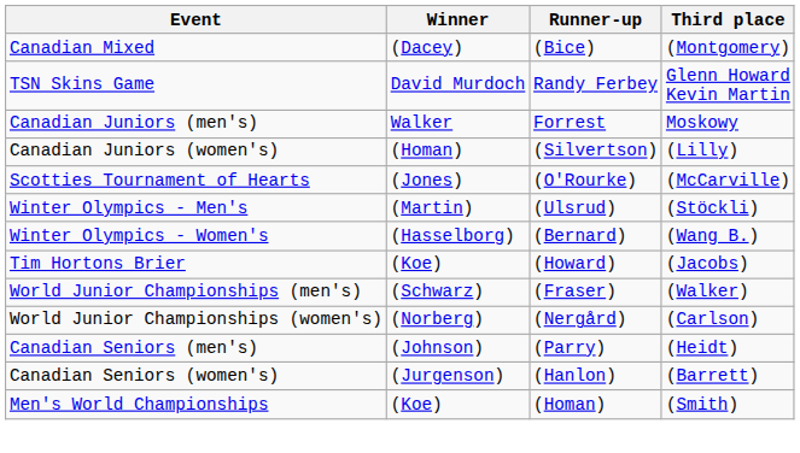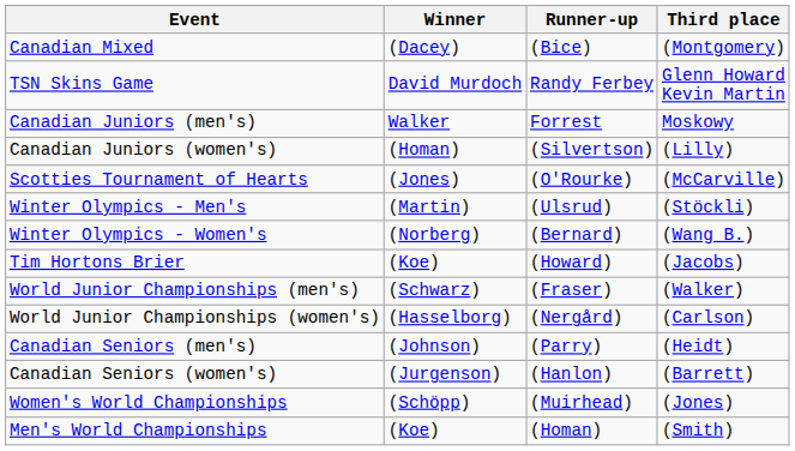 <table class="wikitable">
 <tr>
 <th>Event</th>
 <th>Winner</th>
 <th>Runner-up</th>
 <th>Third place</th>
 </tr>
 <tr>
 <td><a href='#'>Canadian Mixed</a></td>
 <td> (<a href='#'>Dacey</a>)</td>
 <td> (<a href='#'>Bice</a>)</td>
 <td> (<a href='#'>Montgomery</a>)</td>
 </tr>
 <tr>
 <td><a href='#'>TSN Skins Game</a></td>
 <td> <a href='#'>David Murdoch</a></td>
 <td> <a href='#'>Randy Ferbey</a></td>
 <td> <a href='#'>Glenn Howard</a> <br>  <a href='#'>Kevin Martin</a></td>
 </tr>
 <tr>
 <td><a href='#'>Canadian Juniors</a> (men's)</td>
 <td> <a href='#'>Walker</a></td>
 <td> <a href='#'>Forrest</a></td>
 <td> <a href='#'>Moskowy</a></td>
 </tr>
 <tr>
 <td>Canadian Juniors (women's)</td>
 <td> (<a href='#'>Homan</a>)</td>
 <td> (<a href='#'>Silvertson</a>)</td>
 <td> (<a href='#'>Lilly</a>)</td>
 </tr>
 <tr>
 <td><a href='#'>Scotties Tournament of Hearts</a></td>
 <td> (<a href='#'>Jones</a>)</td>
 <td> (<a href='#'>O'Rourke</a>)</td>
 <td> (<a href='#'>McCarville</a>)</td>
 </tr>
 <tr>
 <td><a href='#'>Winter Olympics - Men's</a></td>
 <td> (<a href='#'>Martin</a>)</td>
 <td> (<a href='#'>Ulsrud</a>)</td>
 <td> (<a href='#'>Stöckli</a>)</td>
 </tr>
 <tr>
 <td><a href='#'>Winter Olympics - Women's</a></td>
-<td> (<a href='#'>Hasselborg</a>)</td>
+<td> (<a href='#'>Norberg</a>)</td>
 <td> (<a href='#'>Bernard</a>)</td>
 <td> (<a href='#'>Wang B.</a>)</td>
 </tr>
 <tr>
 <td><a href='#'>Tim Hortons Brier</a></td>
 <td> (<a href='#'>Koe</a>)</td>
 <td> (<a href='#'>Howard</a>)</td>
 <td> (<a href='#'>Jacobs</a>)</td>
 </tr>
 <tr>
 <td><a href='#'>World Junior Championships</a> (men's)</td>
 <td> (<a href='#'>Schwarz</a>)</td>
 <td> (<a href='#'>Fraser</a>)</td>
 <td> (<a href='#'>Walker</a>)</td>
 </tr>
 <tr>
 <td>World Junior Championships (women's)</td>
-<td> (<a href='#'>Norberg</a>)</td>
+<td> (<a href='#'>Hasselborg</a>)</td>
 <td> (<a href='#'>Nergård</a>)</td>
 <td> (<a href='#'>Carlson</a>)</td>
 </tr>
 <tr>
 <td><a href='#'>Canadian Seniors</a> (men's)</td>
 <td> (<a href='#'>Johnson</a>)</td>
 <td> (<a href='#'>Parry</a>)</td>
 <td> (<a href='#'>Heidt</a>)</td>
 </tr>
 <tr>
 <td>Canadian Seniors (women's)</td>
 <td> (<a href='#'>Jurgenson</a>)</td>
 <td> (<a href='#'>Hanlon</a>)</td>
 <td> (<a href='#'>Barrett</a>)</td>
 </tr>
 <tr>
+<td><a href='#'>Women's World Championships</a></td>
+<td> (<a href='#'>Schöpp</a>)</td>
+<td> (<a href='#'>Muirhead</a>)</td>
+<td> (<a href='#'>Jones</a>)</td>
+</tr>
+<tr>
 <td><a href='#'>Men's World Championships</a></td>
 <td> (<a href='#'>Koe</a>)</td>
 <td> (<a href='#'>Homan</a>)</td>
 <td> (<a href='#'>Smith</a>)</td>
 </tr>
 </table>
